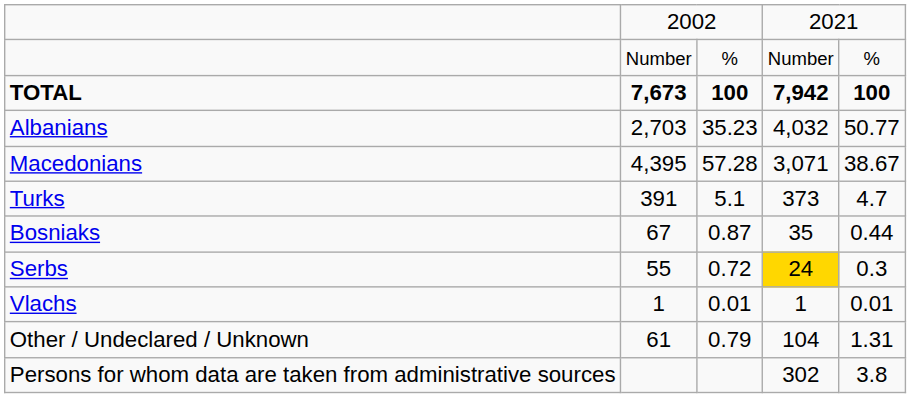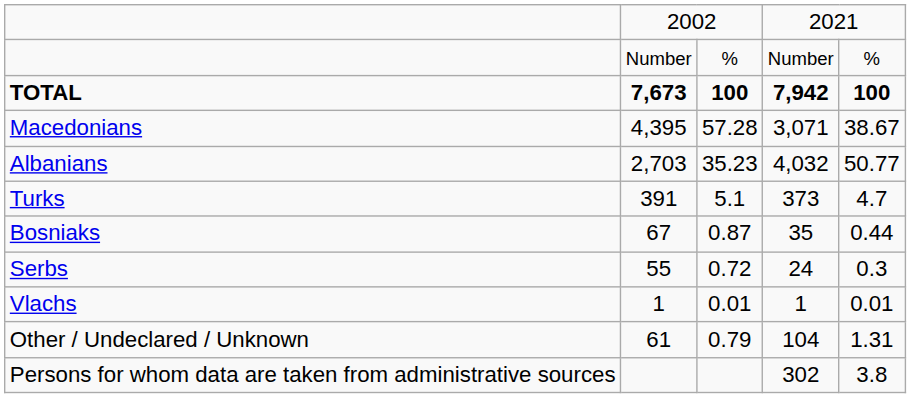 <table class="wikitable">
 <tr>
 <td></td>
 <td colspan="2" align="center">2002</td>
 <td colspan="2" align="center">2021</td>
 </tr>
 <tr>
 <td></td>
 <td align="center"><small>Number</small></td>
 <td align="center"><small>%</small></td>
 <td align="center"><small>Number</small></td>
 <td align="center"><small>%</small></td>
 </tr>
 <tr>
 <td><strong>TOTAL</strong></td>
 <td align="center"><strong>7,673</strong></td>
 <td align="center"><strong>100</strong></td>
 <td align="center"><strong>7,942</strong></td>
 <td align="center"><strong>100</strong></td>
 </tr>
 <tr>
+<td><a href='#'>Macedonians</a></td>
+<td align="center">4,395</td>
+<td align="center">57.28</td>
+<td align="center">3,071</td>
+<td align="center">38.67</td>
+</tr>
+<tr>
 <td><a href='#'>Albanians</a></td>
 <td align="center">2,703</td>
 <td align="center">35.23</td>
 <td align="center">4,032</td>
 <td align="center">50.77</td>
-</tr>
-<tr>
-<td><a href='#'>Macedonians</a></td>
-<td align="center">4,395</td>
-<td align="center">57.28</td>
-<td align="center">3,071</td>
-<td align="center">38.67</td>
 </tr>
 <tr>
 <td><a href='#'>Turks</a></td>
 <td align="center">391</td>
 <td align="center">5.1</td>
 <td align="center">373</td>
 <td align="center">4.7</td>
 </tr>
 <tr>
 <td><a href='#'>Bosniaks</a></td>
 <td align="center">67</td>
 <td align="center">0.87</td>
 <td align="center">35</td>
 <td align="center">0.44</td>
 </tr>
 <tr>
 <td><a href='#'>Serbs</a></td>
 <td align="center">55</td>
 <td align="center">0.72</td>
-<td align="center" style="background: gold;">24</td>
+<td align="center">24</td>
 <td align="center">0.3</td>
 </tr>
 <tr>
 <td><a href='#'>Vlachs</a></td>
 <td align="center">1</td>
 <td align="center">0.01</td>
 <td align="center">1</td>
 <td align="center">0.01</td>
 </tr>
 <tr>
 <td>Other / Undeclared / Unknown</td>
 <td align="center">61</td>
 <td align="center">0.79</td>
 <td align="center">104</td>
 <td align="center">1.31</td>
 </tr>
 <tr>
 <td>Persons for whom data are taken from administrative sources</td>
 <td align="center"></td>
 <td align="center"></td>
 <td align="center">302</td>
 <td align="center">3.8</td>
 </tr>
 </table>
